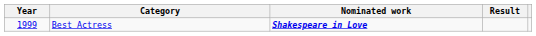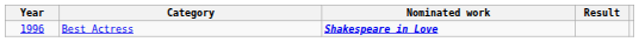 <table class=wikitable>
 <tr>
 <th scope="col" style="width:5em;">Year</th>
 <th scope="col" style="width:26em;">Category</th>
 <th scope="col" style="width:25em;">Nominated work</th>
 <th scope="col" style="width:5em;">Result</th>
 <th></th>
 </tr>
 <tr>
-<td style="text-align:center;"><a href='#'>1999</a></td>
+<td style="text-align:center;"><a href='#'>1996</a></td>
 <td><a href='#'>Best Actress</a></td>
 <td><strong><em><a href='#'>Shakespeare in Love</a></em></strong></td>
 <td></td>
 <td style="text-align:center;"></td>
 </tr>
 </table>
